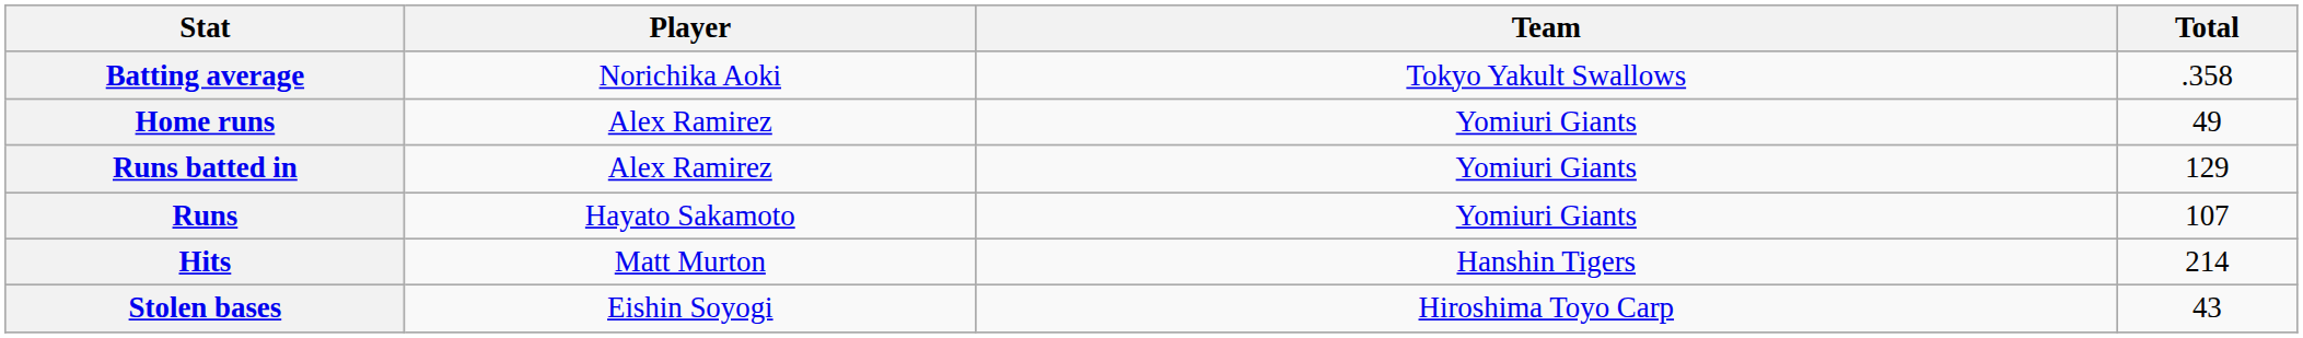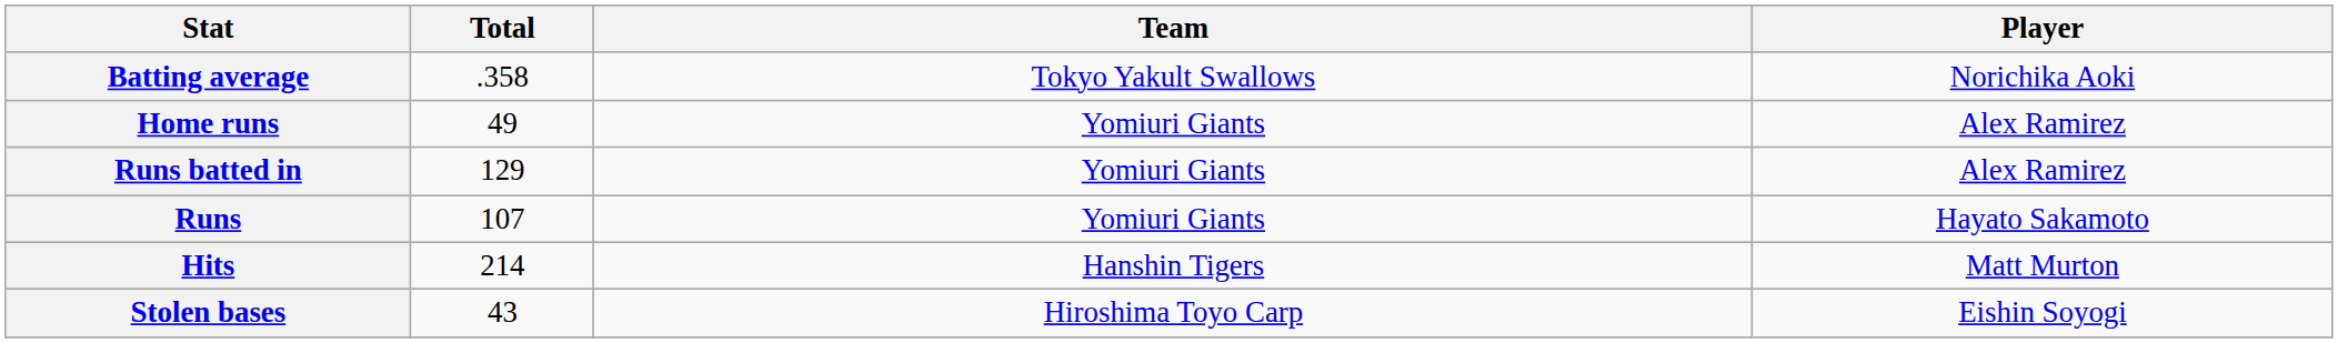 <table class="wikitable" style="text-align:center;">
 <tr>
 <th scope="col" style="width:7%;">Stat</th>
+<th scope="col" style="width:3%;">Total</th>
+<th scope="col" style="width:20%;">Team</th>
 <th scope="col" style="width:10%;">Player</th>
-<th scope="col" style="width:20%;">Team</th>
-<th scope="col" style="width:3%;">Total</th>
 </tr>
 <tr>
 <th scope="row" style="text-align:center;"><a href='#'>Batting average</a></th>
+<td>.358</td>
+<td><a href='#'>Tokyo Yakult Swallows</a></td>
 <td><a href='#'>Norichika Aoki</a></td>
-<td><a href='#'>Tokyo Yakult Swallows</a></td>
-<td>.358</td>
 </tr>
 <tr>
 <th scope="row" style="text-align:center;"><a href='#'>Home runs</a></th>
+<td>49</td>
+<td><a href='#'>Yomiuri Giants</a></td>
 <td><a href='#'>Alex Ramirez</a></td>
-<td><a href='#'>Yomiuri Giants</a></td>
-<td>49</td>
 </tr>
 <tr>
 <th scope="row" style="text-align:center;"><a href='#'>Runs batted in</a></th>
+<td>129</td>
+<td><a href='#'>Yomiuri Giants</a></td>
 <td><a href='#'>Alex Ramirez</a></td>
-<td><a href='#'>Yomiuri Giants</a></td>
-<td>129</td>
 </tr>
 <tr>
 <th scope="row" style="text-align:center;"><a href='#'>Runs</a></th>
+<td>107</td>
+<td><a href='#'>Yomiuri Giants</a></td>
 <td><a href='#'>Hayato Sakamoto</a></td>
-<td><a href='#'>Yomiuri Giants</a></td>
-<td>107</td>
 </tr>
 <tr>
 <th scope="row" style="text-align:center;"><a href='#'>Hits</a></th>
+<td>214</td>
+<td><a href='#'>Hanshin Tigers</a></td>
 <td><a href='#'>Matt Murton</a></td>
-<td><a href='#'>Hanshin Tigers</a></td>
-<td>214</td>
 </tr>
 <tr>
 <th scope="row" style="text-align:center;"><a href='#'>Stolen bases</a></th>
+<td>43</td>
+<td><a href='#'>Hiroshima Toyo Carp</a></td>
 <td><a href='#'>Eishin Soyogi</a></td>
-<td><a href='#'>Hiroshima Toyo Carp</a></td>
-<td>43</td>
 </tr>
 </table>
